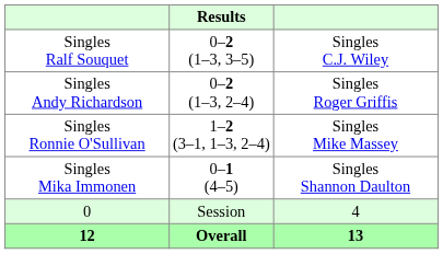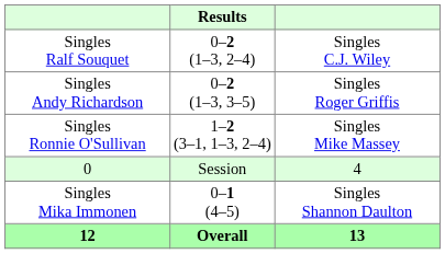 <table border="1" cellpadding="3" style="border-collapse: collapse;">
 <tr bgcolor="#ddffdd">
 <th width="160"></th>
 <th>Results</th>
 <th width="160"></th>
 </tr>
 <tr>
 <td align="center">Singles<br><a href='#'>Ralf Souquet</a></td>
-<td align="center">0–<strong>2</strong><br>(1–3, 3–5)</td>
+<td align="center">0–<strong>2</strong><br>(1–3, 2–4)</td>
 <td align="center">Singles<br><a href='#'>C.J. Wiley</a></td>
 </tr>
 <tr>
 <td align="center">Singles<br><a href='#'>Andy Richardson</a></td>
-<td align="center">0–<strong>2</strong><br>(1–3, 2–4)</td>
+<td align="center">0–<strong>2</strong><br>(1–3, 3–5)</td>
 <td align="center">Singles<br><a href='#'>Roger Griffis</a></td>
 </tr>
 <tr>
 <td align="center">Singles<br><a href='#'>Ronnie O'Sullivan</a></td>
 <td align="center">1–<strong>2</strong><br>(3–1, 1–3, 2–4)</td>
 <td align="center">Singles<br><a href='#'>Mike Massey</a></td>
 </tr>
+<tr bgcolor="#ddffdd">
+<td align="center">0</td>
+<td align="center">Session</td>
+<td align="center">4</td>
+</tr>
 <tr>
 <td align="center">Singles<br><a href='#'>Mika Immonen</a></td>
 <td align="center">0–<strong>1</strong><br>(4–5)</td>
 <td align="center">Singles<br><a href='#'>Shannon Daulton</a></td>
-</tr>
-<tr bgcolor="#ddffdd">
-<td align="center">0</td>
-<td align="center">Session</td>
-<td align="center">4</td>
 </tr>
 <tr bgcolor="#aaffaa">
 <th align="center">12</th>
 <th align="center">Overall</th>
 <th align="center">13</th>
 </tr>
 </table>
